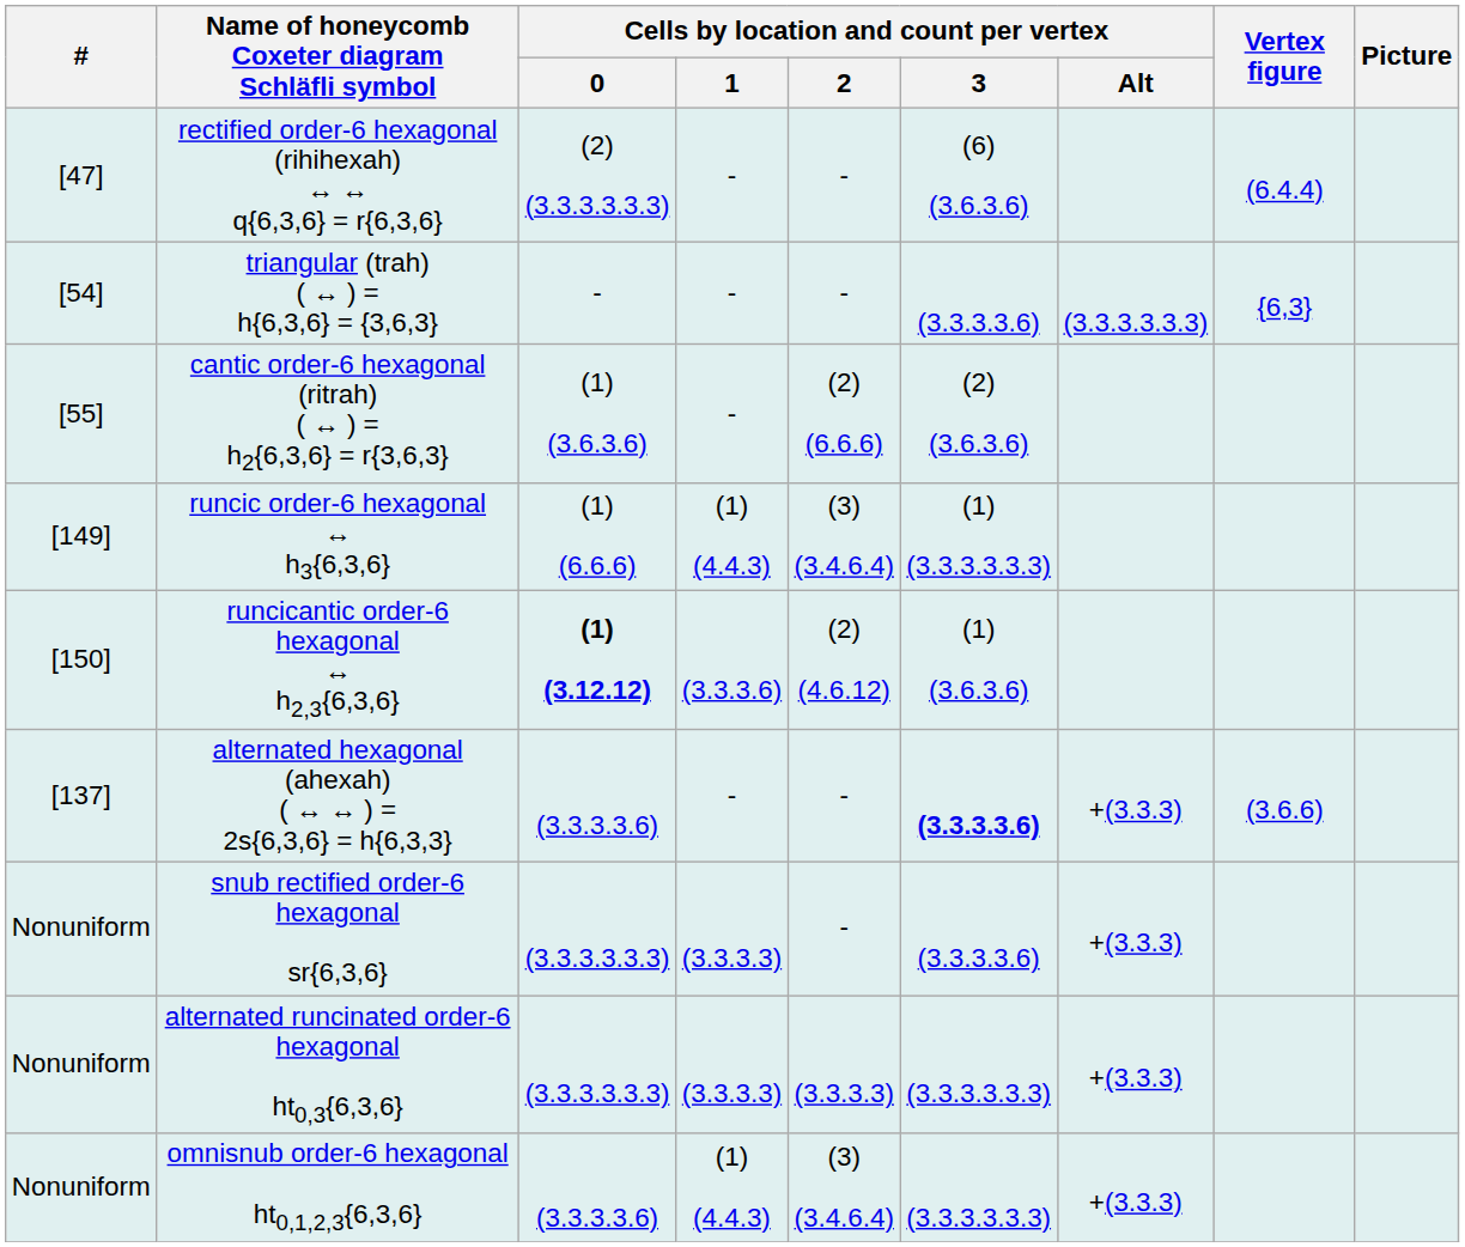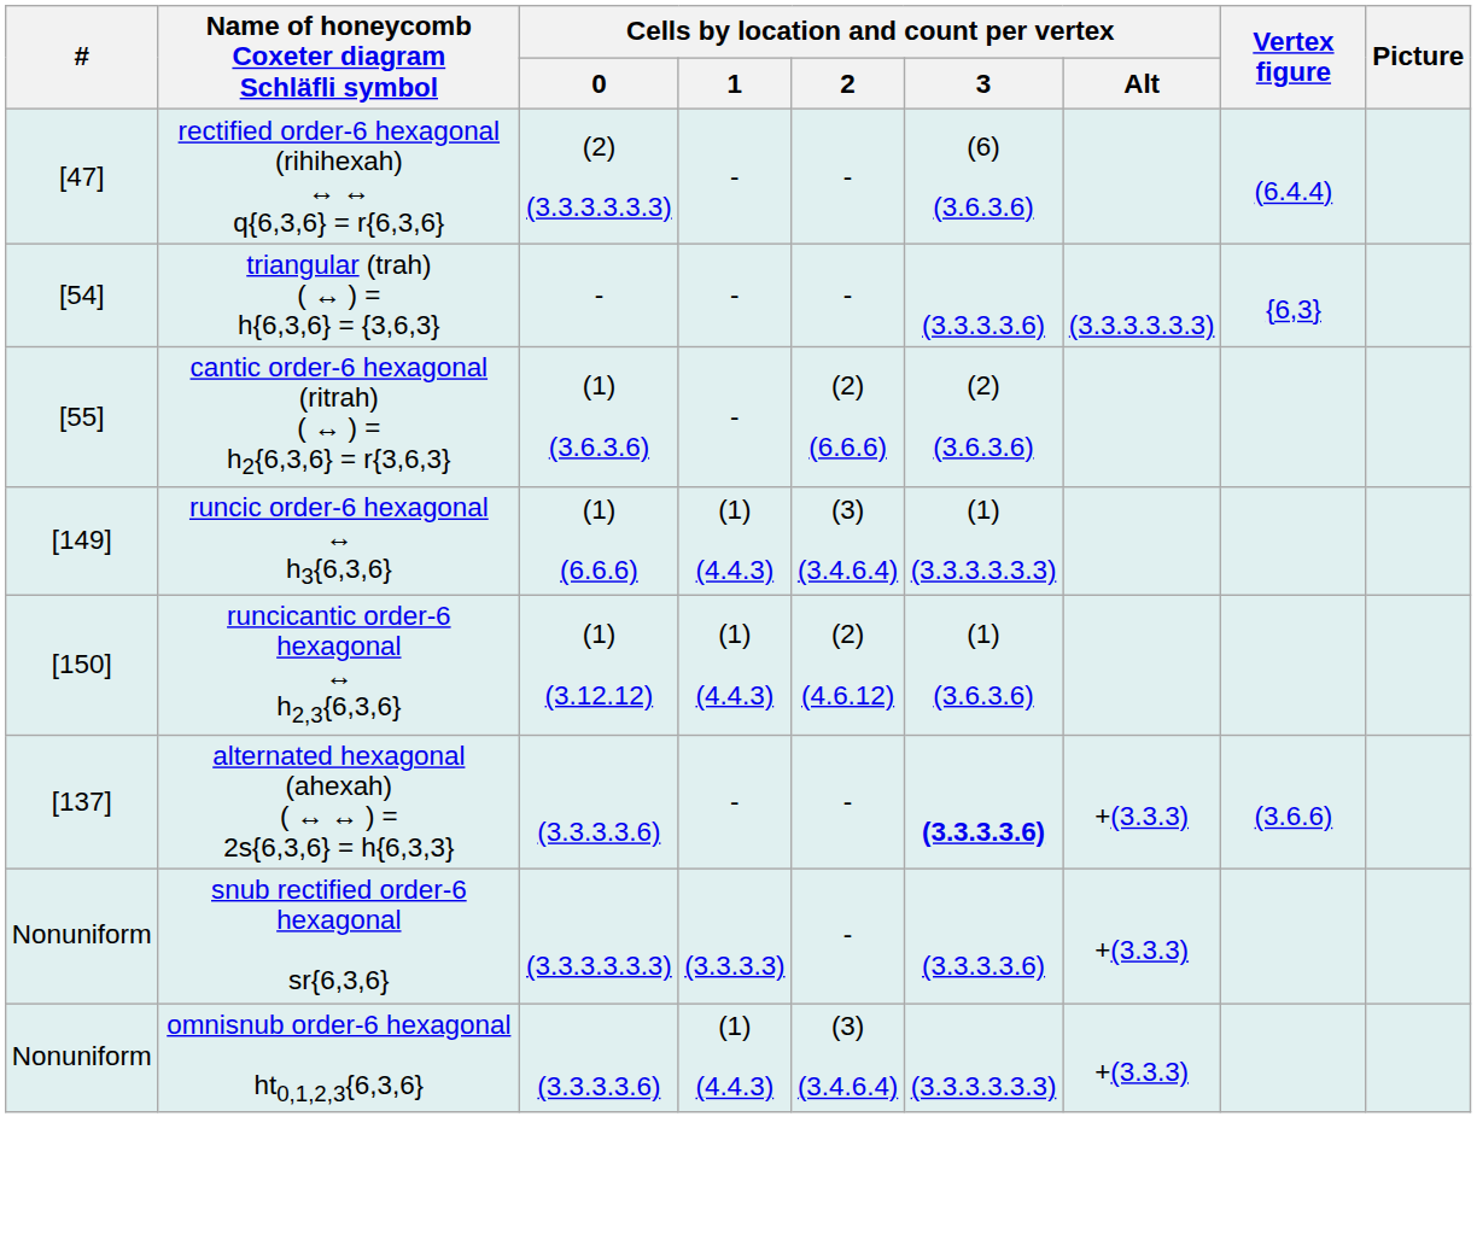 <table class=wikitable>
 <tr>
 <th rowspan=2>#</th>
 <th rowspan=2>Name of honeycomb<br><a href='#'>Coxeter diagram</a><br><a href='#'>Schläfli symbol</a></th>
 <th colspan=5>Cells by location and count per vertex</th>
 <th rowspan=2><a href='#'>Vertex figure</a></th>
 <th rowspan=2>Picture</th>
 </tr>
 <tr>
 <th>0<br></th>
 <th>1<br></th>
 <th>2<br></th>
 <th>3<br></th>
 <th>Alt</th>
 </tr>
 <tr align=center BGCOLOR="#e0f0f0">
 <td>[47]</td>
 <td><a href='#'>rectified order-6 hexagonal</a> (rihihexah)<br> ↔  ↔ <br>q{6,3,6} = r{6,3,6}</td>
 <td>(2)<br> <br><a href='#'>(3.3.3.3.3.3)</a></td>
 <td>-</td>
 <td>-</td>
 <td>(6)<br><br><a href='#'>(3.6.3.6)</a></td>
 <td></td>
 <td> <br><a href='#'>(6.4.4)</a></td>
 <td></td>
 </tr>
 <tr align=center BGCOLOR="#e0f0f0">
 <td>[54]</td>
 <td><a href='#'>triangular</a> (trah)<br>( ↔ ) = <br>h{6,3,6} = {3,6,3}</td>
 <td>-</td>
 <td>-</td>
 <td>-</td>
 <td><br><br><a href='#'>(3.3.3.3.6)</a></td>
 <td><br><br><a href='#'>(3.3.3.3.3.3)</a></td>
 <td> <br><a href='#'>{6,3}</a></td>
 <td></td>
 </tr>
 <tr align=center BGCOLOR="#e0f0f0">
 <td>[55]</td>
 <td><a href='#'>cantic order-6 hexagonal</a> (ritrah)<br> (  ↔ ) = <br>h<sub>2</sub>{6,3,6} = r{3,6,3}</td>
 <td>(1)<br><br><a href='#'>(3.6.3.6)</a></td>
 <td>-</td>
 <td>(2)<br><br><a href='#'>(6.6.6)</a></td>
 <td>(2)<br><br><a href='#'>(3.6.3.6)</a></td>
 <td></td>
 <td></td>
 <td></td>
 </tr>
 <tr align=center BGCOLOR="#e0f0f0">
 <td>[149]</td>
 <td><a href='#'>runcic order-6 hexagonal</a><br> ↔ <br>h<sub>3</sub>{6,3,6}</td>
 <td>(1)<br><br><a href='#'>(6.6.6)</a></td>
 <td>(1)<br><br><a href='#'>(4.4.3)</a></td>
 <td>(3)<br><br><a href='#'>(3.4.6.4)</a></td>
 <td>(1)<br><br><a href='#'>(3.3.3.3.3.3)</a></td>
 <td></td>
 <td></td>
 <td></td>
 </tr>
 <tr align=center BGCOLOR="#e0f0f0">
 <td>[150]</td>
 <td><a href='#'>runcicantic order-6 hexagonal</a><br> ↔ <br>h<sub>2,3</sub>{6,3,6}</td>
-<td><strong>(1)<br><br><a href='#'>(3.12.12)</a></strong></td>
-<td><br><br><a href='#'>(3.3.3.6)</a></td>
+<td>(1)<br><br><a href='#'>(3.12.12)</a></td>
+<td>(1)<br><br><a href='#'>(4.4.3)</a></td>
 <td>(2)<br><br><a href='#'>(4.6.12)</a></td>
 <td>(1)<br><br><a href='#'>(3.6.3.6)</a></td>
 <td></td>
 <td></td>
 <td></td>
 </tr>
 <tr align=center BGCOLOR="#e0f0f0">
 <td>[137]</td>
 <td><a href='#'>alternated hexagonal</a> (ahexah)<br>( ↔  ↔ ) = <br>2s{6,3,6} = h{6,3,3}</td>
 <td><br><br><a href='#'>(3.3.3.3.6)</a></td>
 <td>-</td>
 <td>-</td>
 <td><strong><br><br><a href='#'>(3.3.3.3.6)</a></strong></td>
 <td><br>+<a href='#'>(3.3.3)</a></td>
 <td> <br><a href='#'>(3.6.6)</a></td>
 <td></td>
 </tr>
 <tr align=center BGCOLOR="#e0f0f0">
 <td>Nonuniform</td>
 <td><a href='#'>snub rectified order-6 hexagonal</a><br><br>sr{6,3,6}</td>
 <td><br><br><a href='#'>(3.3.3.3.3.3)</a></td>
 <td><br><br><a href='#'>(3.3.3.3)</a></td>
 <td>-</td>
 <td><br><br><a href='#'>(3.3.3.3.6)</a></td>
 <td><br>+<a href='#'>(3.3.3)</a></td>
 <td></td>
 <td></td>
 </tr>
-<tr align=center BGCOLOR="#e0f0f0">
-<td>Nonuniform</td>
-<td><a href='#'>alternated runcinated order-6 hexagonal</a><br><br>ht<sub>0,3</sub>{6,3,6}</td>
-<td><br><br><a href='#'>(3.3.3.3.3.3)</a></td>
-<td><br><br><a href='#'>(3.3.3.3)</a></td>
-<td><br><br><a href='#'>(3.3.3.3)</a></td>
-<td><br><br><a href='#'>(3.3.3.3.3.3)</a></td>
-<td><br>+<a href='#'>(3.3.3)</a></td>
-<td></td>
-<td></td>
-</tr>
 <tr BGCOLOR="#e0f0f0" align=center>
 <td>Nonuniform</td>
 <td><a href='#'>omnisnub order-6 hexagonal</a><br><br>ht<sub>0,1,2,3</sub>{6,3,6}</td>
 <td><br><br><a href='#'>(3.3.3.3.6)</a></td>
 <td>(1)<br><br><a href='#'>(4.4.3)</a></td>
 <td>(3)<br><br><a href='#'>(3.4.6.4)</a></td>
 <td><br><br><a href='#'>(3.3.3.3.3.3)</a></td>
 <td><br>+<a href='#'>(3.3.3)</a></td>
 <td></td>
 <td></td>
 </tr>
 </table>
